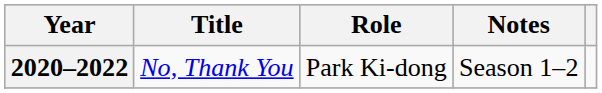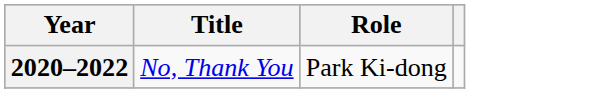 <table class="wikitable plainrowheaders">
 <tr>
 <th scope="col">Year</th>
 <th scope="col">Title</th>
 <th scope="col">Role</th>
-<th scope="col">Notes</th>
 <th scope="col" class="unsortable"></th>
 </tr>
 <tr>
 <th scope="row">2020–2022</th>
 <td><em><a href='#'>No, Thank You</a></em></td>
 <td>Park Ki-dong</td>
-<td>Season 1–2</td>
 <td style="text-align:center"></td>
 </tr>
 </table>
